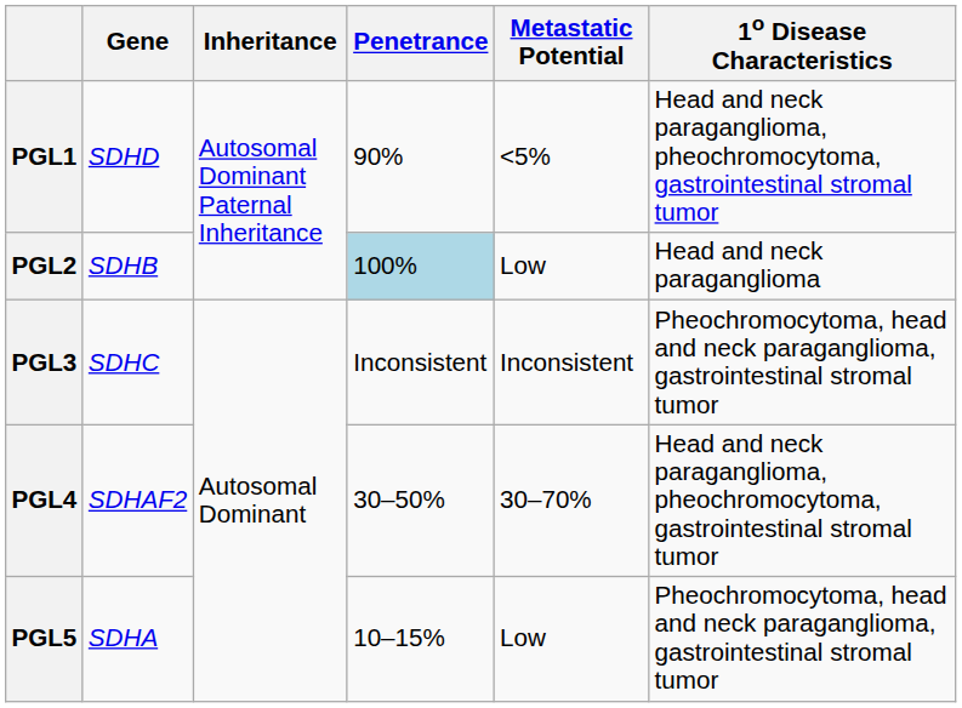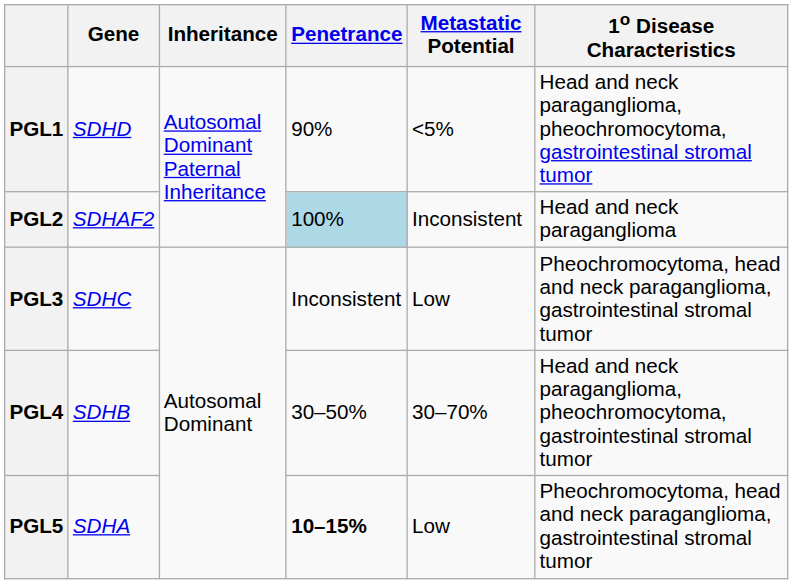 <table class="wikitable">
 <tr>
 <th></th>
 <th>Gene</th>
 <th>Inheritance</th>
 <th><a href='#'>Penetrance</a></th>
 <th><a href='#'>Metastatic</a> Potential</th>
 <th>1<sup>o</sup> Disease Characteristics</th>
 </tr>
 <tr>
 <th>PGL1</th>
 <td><em><a href='#'>SDHD</a></em></td>
 <td rowspan="2"><a href='#'>Autosomal Dominant</a><br><a href='#'>Paternal Inheritance</a></td>
 <td>90%</td>
 <td><5%</td>
 <td>Head and neck paraganglioma, pheochromocytoma, <a href='#'>gastrointestinal stromal tumor</a></td>
 </tr>
 <tr>
 <th>PGL2</th>
-<td><em><a href='#'>SDHB</a></em></td>
+<td><em><a href='#'>SDHAF2</a></em></td>
 <td style="background: lightblue;">100%</td>
-<td>Low</td>
+<td>Inconsistent</td>
 <td>Head and neck paraganglioma</td>
 </tr>
 <tr>
 <th>PGL3</th>
 <td><em><a href='#'>SDHC</a></em></td>
 <td rowspan="3">Autosomal Dominant</td>
 <td>Inconsistent</td>
-<td>Inconsistent</td>
+<td>Low</td>
 <td>Pheochromocytoma, head and neck paraganglioma, gastrointestinal stromal tumor</td>
 </tr>
 <tr>
 <th>PGL4</th>
-<td><em><a href='#'>SDHAF2</a></em></td>
+<td><em><a href='#'>SDHB</a></em></td>
 <td>30–50%</td>
 <td>30–70%</td>
 <td>Head and neck paraganglioma, pheochromocytoma, gastrointestinal stromal tumor</td>
 </tr>
 <tr>
 <th>PGL5</th>
 <td><em><a href='#'>SDHA</a></em></td>
-<td>10–15%</td>
+<td><strong>10–15%</strong></td>
 <td>Low</td>
 <td>Pheochromocytoma, head and neck paraganglioma, gastrointestinal stromal tumor</td>
 </tr>
 </table>
